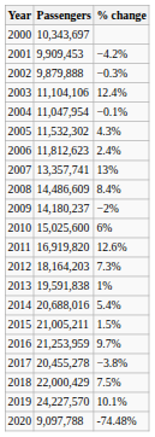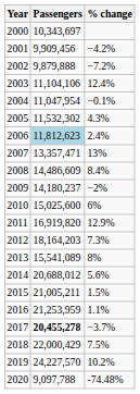 <table class="wikitable" style="font-size: 95%">
 <tr>
 <th>Year</th>
 <th>Passengers</th>
 <th>% change</th>
 </tr>
 <tr>
 <td>2000</td>
 <td>10,343,697</td>
 <td></td>
 </tr>
 <tr>
 <td>2001</td>
-<td>9,909,453</td>
+<td>9,909,456</td>
 <td> −4.2%</td>
 </tr>
 <tr>
 <td>2002</td>
 <td>9,879,888</td>
-<td>  −0.3%</td>
+<td>  −7.2%</td>
 </tr>
 <tr>
 <td>2003</td>
 <td>11,104,106</td>
 <td> 12.4%</td>
 </tr>
 <tr>
 <td>2004</td>
 <td>11,047,954</td>
 <td>  −0.1%</td>
 </tr>
 <tr>
 <td>2005</td>
 <td>11,532,302</td>
 <td> 4.3%</td>
 </tr>
 <tr>
 <td>2006</td>
-<td>11,812,623</td>
+<td style="background: lightblue;">11,812,623</td>
 <td> 2.4%</td>
 </tr>
 <tr>
 <td>2007</td>
-<td>13,357,741</td>
+<td>13,357,471</td>
 <td> 13%</td>
 </tr>
 <tr>
 <td>2008</td>
 <td>14,486,609</td>
 <td> 8.4%</td>
 </tr>
 <tr>
 <td>2009</td>
 <td>14,180,237</td>
 <td>  −2%</td>
 </tr>
 <tr>
 <td>2010</td>
 <td>15,025,600</td>
 <td> 6%</td>
 </tr>
 <tr>
 <td>2011</td>
 <td>16,919,820</td>
-<td> 12.6%</td>
+<td> 12.9%</td>
 </tr>
 <tr>
 <td>2012</td>
 <td>18,164,203</td>
 <td> 7.3%</td>
 </tr>
 <tr>
 <td>2013</td>
-<td>19,591,838</td>
-<td> 1%</td>
+<td>15,541,089</td>
+<td> 8%</td>
 </tr>
 <tr>
 <td>2014</td>
-<td>20,688,016</td>
-<td> 5.4%</td>
+<td>20,688,012</td>
+<td> 5.6%</td>
 </tr>
 <tr>
 <td>2015</td>
 <td>21,005,211</td>
 <td> 1.5%</td>
 </tr>
 <tr>
 <td>2016</td>
 <td>21,253,959</td>
-<td> 9.7%</td>
+<td> 1.1%</td>
 </tr>
 <tr>
 <td>2017</td>
-<td>20,455,278</td>
-<td>  −3.8%</td>
+<td><strong>20,455,278</strong></td>
+<td>  −3.7%</td>
 </tr>
 <tr>
 <td>2018</td>
 <td>22,000,429</td>
 <td> 7.5%</td>
 </tr>
 <tr>
 <td>2019</td>
 <td>24,227,570</td>
-<td> 10.1%</td>
+<td> 10.2%</td>
 </tr>
 <tr>
 <td>2020</td>
 <td>9,097,788</td>
 <td> -74.48%</td>
 </tr>
 </table>
